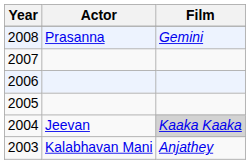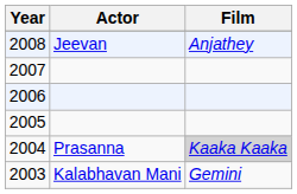 <table class="wikitable">
 <tr>
 <th>Year</th>
 <th>Actor</th>
 <th>Film</th>
 </tr>
 <tr>
 </tr>
 <tr bgcolor=#edf3fe>
 <td>2008</td>
-<td><a href='#'>Prasanna</a></td>
-<td><em><a href='#'>Gemini</a></em></td>
+<td><a href='#'>Jeevan</a></td>
+<td><em><a href='#'>Anjathey</a></em></td>
 </tr>
 <tr>
 <td>2007</td>
 <td></td>
 <td></td>
 </tr>
 <tr bgcolor=#edf3fe>
 <td>2006</td>
 <td></td>
 <td></td>
 </tr>
 <tr>
 <td>2005</td>
 <td></td>
 <td></td>
 </tr>
 <tr>
 <td>2004</td>
-<td><a href='#'>Jeevan</a></td>
+<td><a href='#'>Prasanna</a></td>
 <td style="background: lightgrey;"><em><a href='#'>Kaaka Kaaka</a></em></td>
 </tr>
 <tr>
 <td>2003</td>
 <td><a href='#'>Kalabhavan Mani</a></td>
-<td><em><a href='#'>Anjathey</a></em></td>
+<td><em><a href='#'>Gemini</a></em></td>
 </tr>
 </table>
